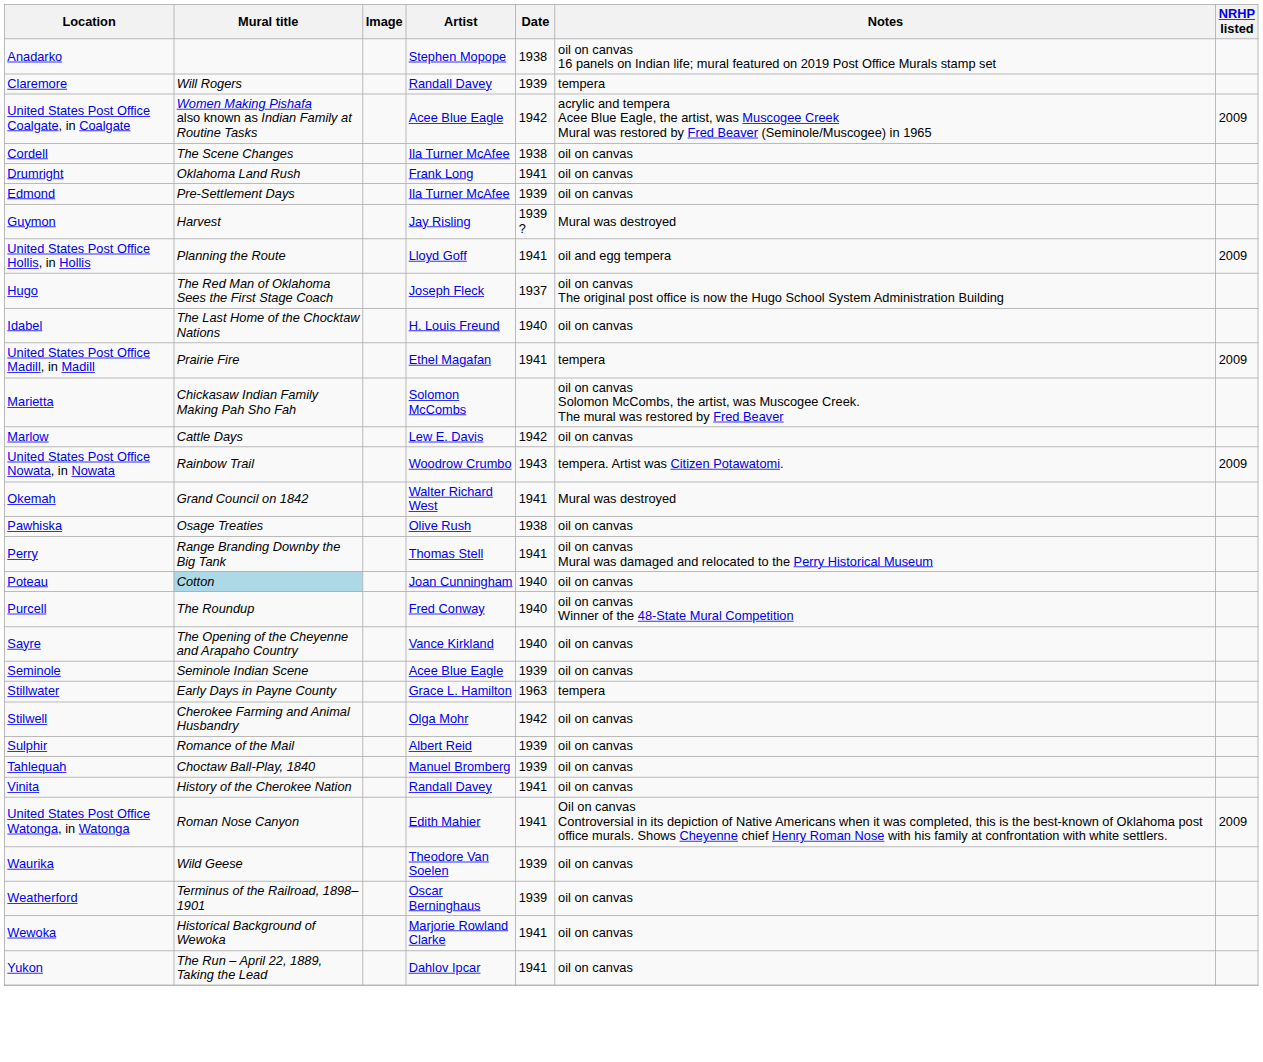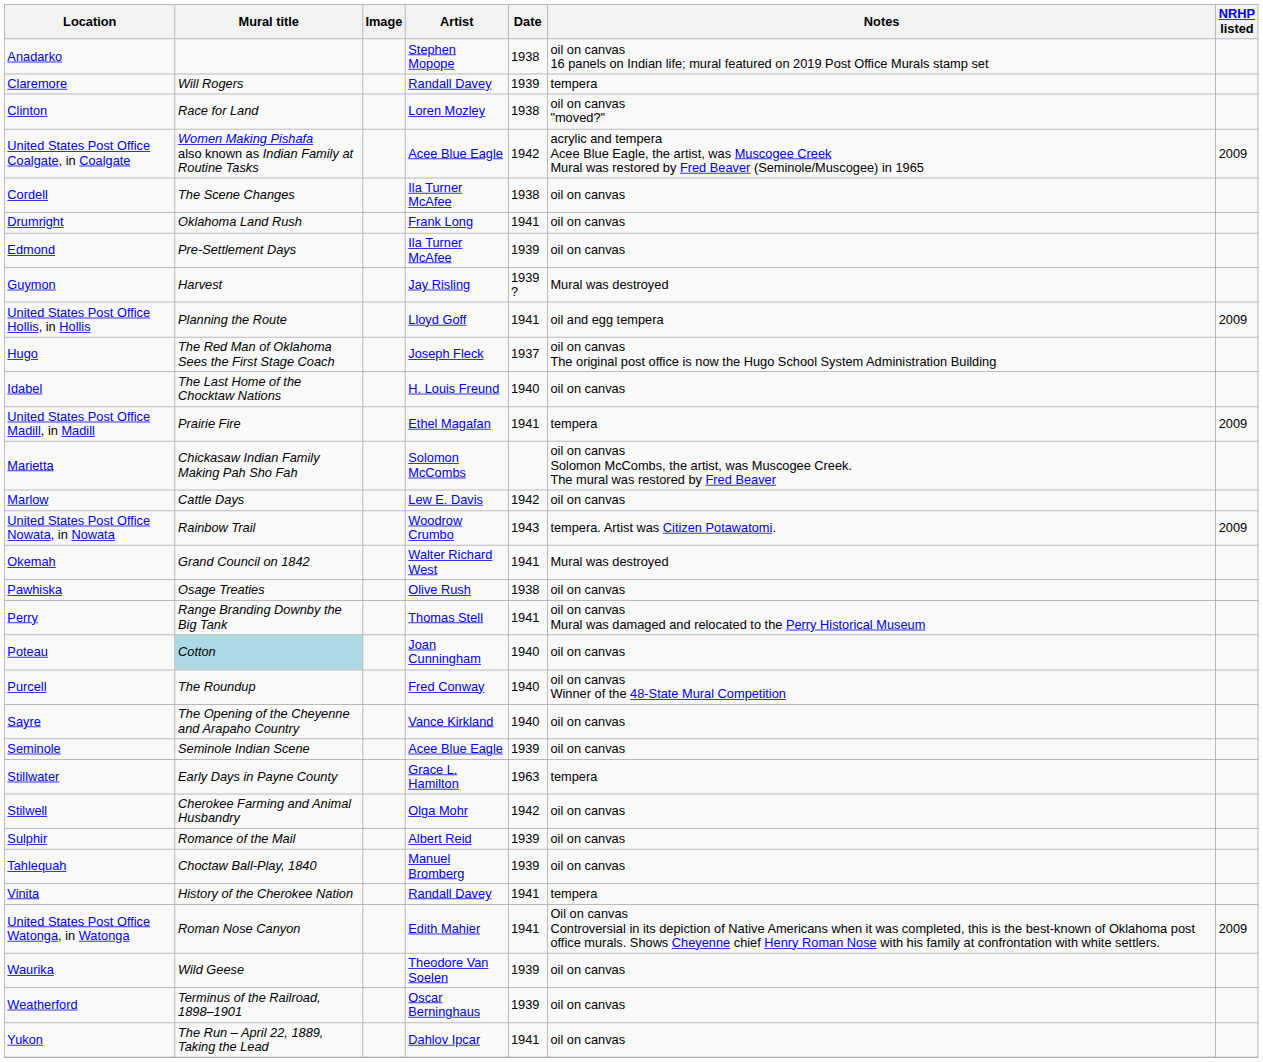 <table class="wikitable sortable">
 <tr>
 <th>Location</th>
 <th>Mural title</th>
 <th>Image</th>
 <th>Artist</th>
 <th>Date</th>
 <th>Notes</th>
 <th><a href='#'>NRHP</a><br>listed</th>
 </tr>
 <tr>
 <td><a href='#'>Anadarko</a></td>
 <td></td>
 <td></td>
 <td><a href='#'>Stephen Mopope</a></td>
 <td>1938</td>
 <td>oil on canvas<br>16 panels on Indian life; mural featured on 2019 Post Office Murals stamp set</td>
 <td></td>
 </tr>
 <tr>
 <td><a href='#'>Claremore</a></td>
 <td><em>Will Rogers</em></td>
 <td></td>
 <td><a href='#'>Randall Davey</a></td>
 <td>1939</td>
 <td>tempera</td>
+<td></td>
+</tr>
+<tr>
+<td><a href='#'>Clinton</a></td>
+<td><em>Race for Land</em></td>
+<td></td>
+<td><a href='#'>Loren Mozley</a></td>
+<td>1938</td>
+<td>oil on canvas<br>"moved?"</td>
 <td></td>
 </tr>
 <tr>
 <td><a href='#'>United States Post Office Coalgate</a>, in <a href='#'>Coalgate</a></td>
 <td><a href='#'><em>Women Making Pishafa</em></a> <br> also known as <em>Indian Family at Routine Tasks</em></td>
 <td></td>
 <td><a href='#'>Acee Blue Eagle</a></td>
 <td>1942</td>
 <td>acrylic and tempera<br>Acee Blue Eagle, the artist, was <a href='#'>Muscogee Creek</a><br>Mural was restored by <a href='#'>Fred Beaver</a> (Seminole/Muscogee) in 1965</td>
 <td>2009</td>
 </tr>
 <tr>
 <td><a href='#'>Cordell</a></td>
 <td><em>The Scene Changes</em></td>
 <td></td>
 <td><a href='#'>Ila Turner McAfee</a></td>
 <td>1938</td>
 <td>oil on canvas</td>
 <td></td>
 </tr>
 <tr>
 <td><a href='#'>Drumright</a></td>
 <td><em>Oklahoma Land Rush</em></td>
 <td></td>
 <td><a href='#'>Frank Long</a></td>
 <td>1941</td>
 <td>oil on canvas</td>
 <td></td>
 </tr>
 <tr>
 <td><a href='#'>Edmond</a></td>
 <td><em>Pre-Settlement Days</em></td>
 <td></td>
 <td><a href='#'>Ila Turner McAfee</a></td>
 <td>1939</td>
 <td>oil on canvas</td>
 <td></td>
 </tr>
 <tr>
 <td><a href='#'>Guymon</a></td>
 <td><em>Harvest</em></td>
 <td></td>
 <td><a href='#'>Jay Risling</a></td>
 <td>1939 ?</td>
 <td>Mural was destroyed</td>
 <td></td>
 </tr>
 <tr>
 <td><a href='#'>United States Post Office Hollis</a>, in <a href='#'>Hollis</a></td>
 <td><em>Planning the Route</em></td>
 <td></td>
 <td><a href='#'>Lloyd Goff</a></td>
 <td>1941</td>
 <td>oil and egg tempera</td>
 <td>2009</td>
 </tr>
 <tr>
 <td><a href='#'>Hugo</a></td>
 <td><em>The Red Man of Oklahoma Sees the First Stage Coach</em></td>
 <td></td>
 <td><a href='#'>Joseph Fleck</a></td>
 <td>1937</td>
 <td>oil on canvas<br>The original post office is now the Hugo School System Administration Building</td>
 <td></td>
 </tr>
 <tr>
 <td><a href='#'>Idabel</a></td>
 <td><em>The Last Home of the Chocktaw Nations</em></td>
 <td></td>
 <td><a href='#'>H. Louis Freund</a></td>
 <td>1940</td>
 <td>oil on canvas</td>
 <td></td>
 </tr>
 <tr>
 <td><a href='#'>United States Post Office Madill</a>, in <a href='#'>Madill</a></td>
 <td><em>Prairie Fire</em></td>
 <td></td>
 <td><a href='#'>Ethel Magafan</a></td>
 <td>1941</td>
 <td>tempera</td>
 <td>2009</td>
 </tr>
 <tr>
 <td><a href='#'>Marietta</a></td>
 <td><em>Chickasaw Indian Family Making Pah Sho Fah</em></td>
 <td></td>
 <td><a href='#'>Solomon McCombs</a></td>
 <td></td>
 <td>oil on canvas<br>Solomon McCombs, the artist, was Muscogee Creek.<br>The mural was restored by <a href='#'>Fred Beaver</a></td>
 <td></td>
 </tr>
 <tr>
 <td><a href='#'>Marlow</a></td>
 <td><em>Cattle Days</em></td>
 <td></td>
 <td><a href='#'>Lew E. Davis</a></td>
 <td>1942</td>
 <td>oil on canvas</td>
 <td></td>
 </tr>
 <tr>
 <td><a href='#'>United States Post Office Nowata</a>, in <a href='#'>Nowata</a></td>
 <td><em>Rainbow Trail</em></td>
 <td></td>
 <td><a href='#'>Woodrow Crumbo</a></td>
 <td>1943</td>
 <td>tempera. Artist was <a href='#'>Citizen Potawatomi</a>.</td>
 <td>2009</td>
 </tr>
 <tr>
 <td><a href='#'>Okemah</a></td>
 <td><em>Grand Council on 1842</em></td>
 <td></td>
 <td><a href='#'>Walter Richard West</a></td>
 <td>1941</td>
 <td>Mural was destroyed</td>
 <td></td>
 </tr>
 <tr>
 <td><a href='#'>Pawhiska</a></td>
 <td><em>Osage Treaties</em></td>
 <td></td>
 <td><a href='#'>Olive Rush</a></td>
 <td>1938</td>
 <td>oil on canvas</td>
 <td></td>
 </tr>
 <tr>
 <td><a href='#'>Perry</a></td>
 <td><em>Range Branding Downby the Big Tank</em></td>
 <td></td>
 <td><a href='#'>Thomas Stell</a></td>
 <td>1941</td>
 <td>oil on canvas<br>Mural was damaged and relocated to the <a href='#'>Perry Historical Museum</a></td>
 <td></td>
 </tr>
 <tr>
 <td><a href='#'>Poteau</a></td>
 <td style="background: lightblue;"><em>Cotton</em></td>
 <td></td>
 <td><a href='#'>Joan Cunningham</a></td>
 <td>1940</td>
 <td>oil on canvas</td>
 <td></td>
 </tr>
 <tr>
 <td><a href='#'>Purcell</a></td>
 <td><em>The Roundup</em></td>
 <td></td>
 <td><a href='#'>Fred Conway</a></td>
 <td>1940</td>
 <td>oil on canvas<br>Winner of the <a href='#'>48-State Mural Competition</a></td>
 <td></td>
 </tr>
 <tr>
 <td><a href='#'>Sayre</a></td>
 <td><em>The Opening of the Cheyenne and Arapaho Country</em></td>
 <td></td>
 <td><a href='#'>Vance Kirkland</a></td>
 <td>1940</td>
 <td>oil on canvas</td>
 <td></td>
 </tr>
 <tr>
 <td><a href='#'>Seminole</a></td>
 <td><em>Seminole Indian Scene</em></td>
 <td></td>
 <td><a href='#'>Acee Blue Eagle</a></td>
 <td>1939</td>
 <td>oil on canvas</td>
 <td></td>
 </tr>
 <tr>
 <td><a href='#'>Stillwater</a></td>
 <td><em>Early Days in Payne County</em></td>
 <td></td>
 <td><a href='#'>Grace L. Hamilton</a></td>
 <td>1963</td>
 <td>tempera</td>
 <td></td>
 </tr>
 <tr>
 <td><a href='#'>Stilwell</a></td>
 <td><em>Cherokee Farming and Animal Husbandry</em></td>
 <td></td>
 <td><a href='#'>Olga Mohr</a></td>
 <td>1942</td>
 <td>oil on canvas</td>
 <td></td>
 </tr>
 <tr>
 <td><a href='#'>Sulphir</a></td>
 <td><em>Romance of the Mail</em></td>
 <td></td>
 <td><a href='#'>Albert Reid</a></td>
 <td>1939</td>
 <td>oil on canvas</td>
 <td></td>
 </tr>
 <tr>
 <td><a href='#'>Tahlequah</a></td>
 <td><em>Choctaw Ball-Play, 1840</em></td>
 <td></td>
 <td><a href='#'>Manuel Bromberg</a></td>
 <td>1939</td>
 <td>oil on canvas<br></td>
 <td></td>
 </tr>
 <tr>
 <td><a href='#'>Vinita</a></td>
 <td><em>History of the Cherokee Nation</em></td>
 <td></td>
 <td><a href='#'>Randall Davey</a></td>
 <td>1941</td>
-<td>oil on canvas</td>
+<td>tempera</td>
 <td></td>
 </tr>
 <tr>
 <td><a href='#'>United States Post Office Watonga</a>, in <a href='#'>Watonga</a></td>
 <td><em>Roman Nose Canyon</em></td>
 <td></td>
 <td><a href='#'>Edith Mahier</a></td>
 <td>1941</td>
 <td>Oil on canvas<br>Controversial in its depiction of Native Americans when it was completed, this is the best-known of Oklahoma post office murals.  Shows <a href='#'>Cheyenne</a> chief <a href='#'>Henry Roman Nose</a> with his family at confrontation with white settlers.</td>
 <td>2009</td>
 </tr>
 <tr>
 <td><a href='#'>Waurika</a></td>
 <td><em>Wild Geese</em></td>
 <td></td>
 <td><a href='#'>Theodore Van Soelen</a></td>
 <td>1939</td>
 <td>oil on canvas</td>
 <td></td>
 </tr>
 <tr>
 <td><a href='#'>Weatherford</a></td>
 <td><em>Terminus of the Railroad, 1898–1901</em></td>
 <td></td>
 <td><a href='#'>Oscar Berninghaus</a></td>
 <td>1939</td>
 <td>oil on canvas</td>
 <td></td>
 </tr>
 <tr>
-<td><a href='#'>Wewoka</a></td>
-<td><em>Historical Background of Wewoka</em></td>
-<td></td>
-<td><a href='#'>Marjorie Rowland Clarke</a></td>
-<td>1941</td>
-<td>oil on canvas</td>
-<td></td>
-</tr>
-<tr>
 <td><a href='#'>Yukon</a></td>
 <td><em>The Run – April 22, 1889, Taking the Lead</em></td>
 <td></td>
 <td><a href='#'>Dahlov Ipcar</a></td>
 <td>1941</td>
 <td>oil on canvas</td>
 <td></td>
 </tr>
 <tr>
 </tr>
 </table>
